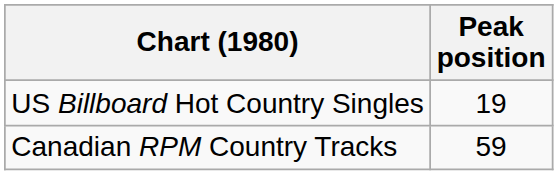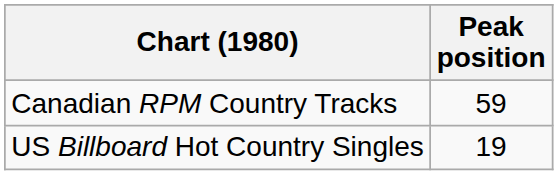 <table class="wikitable sortable">
 <tr>
 <th>Chart (1980)</th>
 <th>Peak<br>position</th>
 </tr>
 <tr>
+<td>Canadian <em>RPM</em> Country Tracks</td>
+<td align="center">59</td>
+</tr>
+<tr>
 <td>US <em>Billboard</em> Hot Country Singles</td>
 <td align="center">19</td>
 </tr>
-<tr>
-<td>Canadian <em>RPM</em> Country Tracks</td>
-<td align="center">59</td>
-</tr>
 </table>
